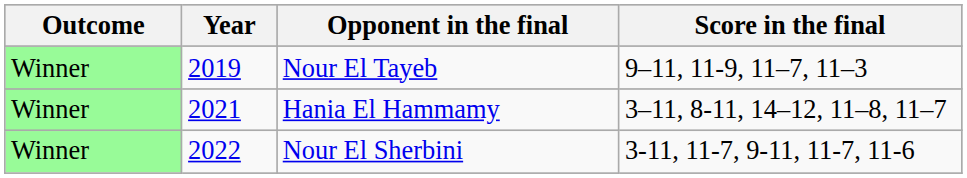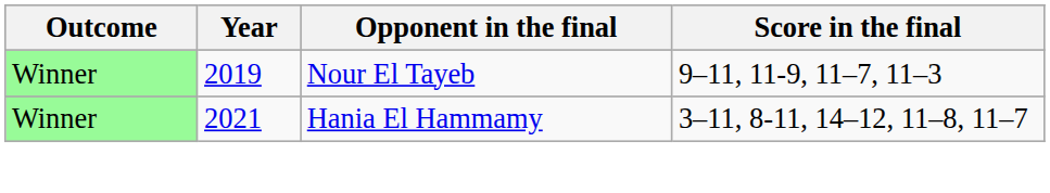 <table class="sortable wikitable">
 <tr>
 <th width="100">Outcome</th>
 <th width="50">Year</th>
 <th width="200">Opponent in the final</th>
 <th width="200">Score in the final</th>
 </tr>
 <tr>
 <td style="background:#98fb98;">Winner</td>
 <td><a href='#'>2019</a></td>
 <td> <a href='#'>Nour El Tayeb</a></td>
 <td>9–11, 11-9, 11–7, 11–3</td>
 </tr>
 <tr>
 <td style="background:#98fb98;">Winner</td>
 <td><a href='#'>2021</a></td>
 <td> <a href='#'>Hania El Hammamy</a></td>
 <td>3–11, 8-11, 14–12, 11–8, 11–7</td>
 </tr>
-<tr>
-<td style="background:#98fb98;">Winner</td>
-<td><a href='#'>2022</a></td>
-<td> <a href='#'>Nour El Sherbini</a></td>
-<td>3-11, 11-7, 9-11, 11-7, 11-6</td>
-</tr>
 </table>
